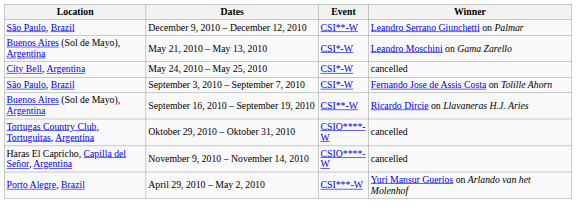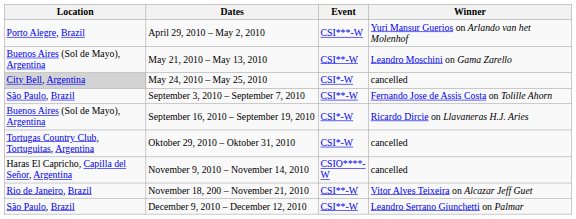 <table class="wikitable">
 <tr>
 <th width=225>Location</th>
 <th width=275>Dates</th>
 <th width=75>Event</th>
 <th width=325>Winner</th>
 </tr>
 <tr>
-<td> <a href='#'>São Paulo</a>, <a href='#'>Brazil</a></td>
-<td>December 9, 2010 – December 12, 2010</td>
-<td><a href='#'>CSI**-W</a></td>
-<td> <a href='#'>Leandro Serrano Giunchetti</a> on <em>Palmar</em></td>
+<td> <a href='#'>Porto Alegre</a>, <a href='#'>Brazil</a></td>
+<td>April 29, 2010 – May 2, 2010</td>
+<td><a href='#'>CSI***-W</a></td>
+<td> <a href='#'>Yuri Mansur Guerios</a> on <em>Arlando van het Molenhof</em></td>
 </tr>
 <tr>
 <td> <a href='#'>Buenos Aires</a> (Sol de Mayo), <a href='#'>Argentina</a></td>
 <td>May 21, 2010 – May 13, 2010</td>
-<td><a href='#'>CSI*-W</a></td>
+<td><a href='#'>CSI**-W</a></td>
 <td> <a href='#'>Leandro Moschini</a> on <em>Gama Zarello</em></td>
 </tr>
 <tr>
-<td> <a href='#'>City Bell</a>, <a href='#'>Argentina</a></td>
+<td style="background: lightgrey;"> <a href='#'>City Bell</a>, <a href='#'>Argentina</a></td>
 <td>May 24, 2010 – May 25, 2010</td>
 <td><a href='#'>CSI*-W</a></td>
 <td>cancelled</td>
 </tr>
 <tr>
 <td> <a href='#'>São Paulo</a>, <a href='#'>Brazil</a></td>
 <td>September 3, 2010 – September 7, 2010</td>
-<td><a href='#'>CSI*-W</a></td>
+<td><a href='#'>CSI**-W</a></td>
 <td> <a href='#'>Fernando Jose de Assis Costa</a> on <em>Tolille Ahorn</em></td>
 </tr>
 <tr>
 <td> <a href='#'>Buenos Aires</a> (Sol de Mayo), <a href='#'>Argentina</a></td>
 <td>September 16, 2010 – September 19, 2010</td>
-<td><a href='#'>CSI**-W</a></td>
+<td><a href='#'>CSI*-W</a></td>
 <td> <a href='#'>Ricardo Dircie</a> on <em>Llavaneras H.J. Aries</em></td>
 </tr>
 <tr>
 <td> <a href='#'>Tortugas Country Club</a>, <a href='#'>Tortuguitas</a>, <a href='#'>Argentina</a></td>
 <td>Oktober 29, 2010 – Oktober 31, 2010</td>
-<td><a href='#'>CSIO****-W</a></td>
+<td><a href='#'>CSI*-W</a></td>
 <td>cancelled</td>
 </tr>
 <tr>
 <td> Haras El Capricho, <a href='#'>Capilla del Señor</a>, <a href='#'>Argentina</a></td>
 <td>November 9, 2010 – November 14, 2010</td>
 <td><a href='#'>CSIO****-W</a></td>
 <td>cancelled</td>
 </tr>
 <tr>
-<td> <a href='#'>Porto Alegre</a>, <a href='#'>Brazil</a></td>
-<td>April 29, 2010 – May 2, 2010</td>
-<td><a href='#'>CSI***-W</a></td>
-<td> <a href='#'>Yuri Mansur Guerios</a> on <em>Arlando van het Molenhof</em></td>
+<td> <a href='#'>Rio de Janeiro</a>, <a href='#'>Brazil</a></td>
+<td>November 18, 200 – November 21, 2010</td>
+<td><a href='#'>CSI**-W</a></td>
+<td> <a href='#'>Vitor Alves Teixeira</a> on <em>Alcazar Jeff Guet</em></td>
+</tr>
+<tr>
+<td> <a href='#'>São Paulo</a>, <a href='#'>Brazil</a></td>
+<td>December 9, 2010 – December 12, 2010</td>
+<td><a href='#'>CSI**-W</a></td>
+<td> <a href='#'>Leandro Serrano Giunchetti</a> on <em>Palmar</em></td>
 </tr>
 </table>
